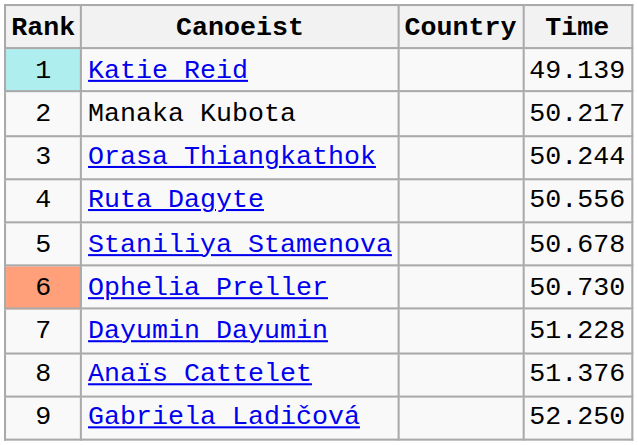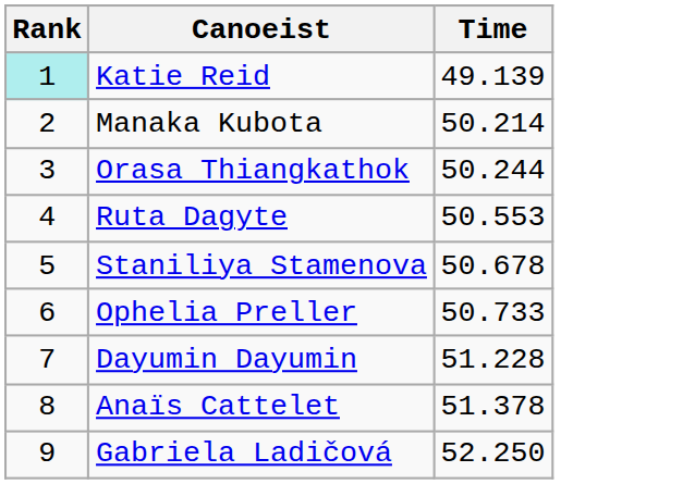 <table class="wikitable" style="text-align:center">
 <tr>
 <th>Rank</th>
 <th>Canoeist</th>
-<th>Country</th>
 <th>Time</th>
 </tr>
 <tr>
 <td style="background: paleturquoise;">1</td>
 <td align="left"><a href='#'>Katie Reid</a></td>
-<td align="left"></td>
 <td>49.139</td>
 </tr>
 <tr>
 <td>2</td>
 <td align="left">Manaka Kubota</td>
-<td align="left"></td>
-<td>50.217</td>
+<td>50.214</td>
 </tr>
 <tr>
 <td>3</td>
 <td align="left"><a href='#'>Orasa Thiangkathok</a></td>
-<td align="left"></td>
 <td>50.244</td>
 </tr>
 <tr>
 <td>4</td>
 <td align="left"><a href='#'>Ruta Dagyte</a></td>
-<td align="left"></td>
-<td>50.556</td>
+<td>50.553</td>
 </tr>
 <tr>
 <td>5</td>
 <td align="left"><a href='#'>Staniliya Stamenova</a></td>
-<td align="left"></td>
 <td>50.678</td>
 </tr>
 <tr>
-<td style="background: lightsalmon;">6</td>
+<td>6</td>
 <td align="left"><a href='#'>Ophelia Preller</a></td>
-<td align="left"></td>
-<td>50.730</td>
+<td>50.733</td>
 </tr>
 <tr>
 <td>7</td>
 <td align="left"><a href='#'>Dayumin Dayumin</a></td>
-<td align="left"></td>
 <td>51.228</td>
 </tr>
 <tr>
 <td>8</td>
 <td align="left"><a href='#'>Anaïs Cattelet</a></td>
-<td align="left"></td>
-<td>51.376</td>
+<td>51.378</td>
 </tr>
 <tr>
 <td>9</td>
 <td align="left"><a href='#'>Gabriela Ladičová</a></td>
-<td align="left"></td>
 <td>52.250</td>
 </tr>
 </table>
